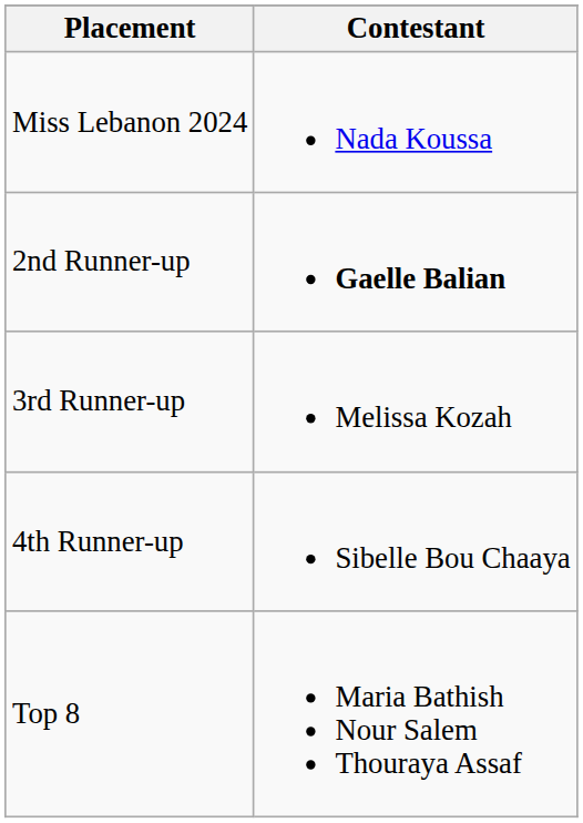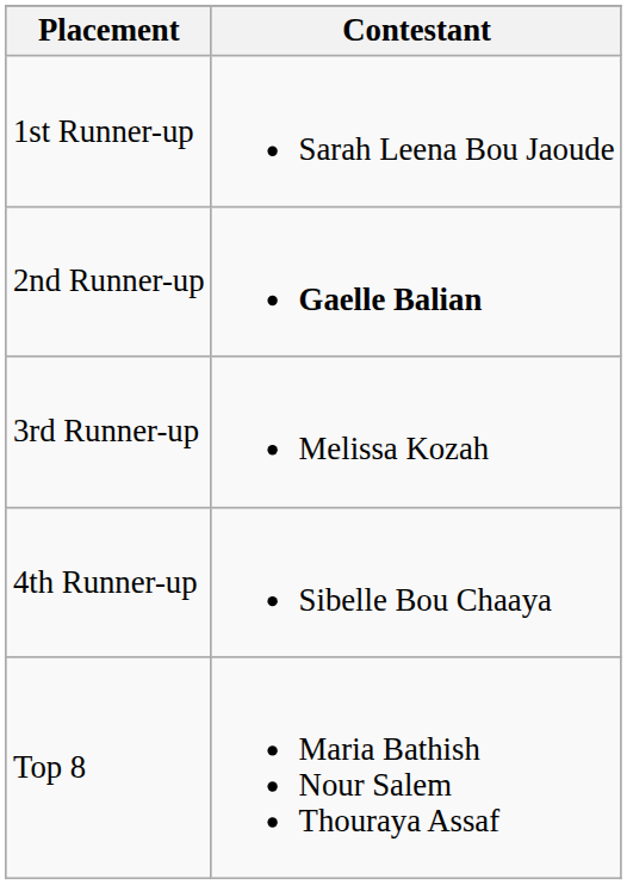 <table class="sortable wikitable">
 <tr style="background:#ccc;">
 </tr>
 <tr>
 <th>Placement</th>
 <th>Contestant</th>
 </tr>
 <tr>
-<td>Miss Lebanon 2024</td>
-<td><br><ul><li><a href='#'>Nada Koussa</a></li></ul></td>
+<td>1st Runner-up</td>
+<td><br><ul><li>Sarah Leena Bou Jaoude</li></ul></td>
 </tr>
 <tr>
 <td>2nd Runner-up</td>
 <td><strong><br><ul><li>Gaelle Balian</li></ul></strong></td>
 </tr>
 <tr>
 <td>3rd Runner-up</td>
 <td><br><ul><li>Melissa Kozah</li></ul></td>
 </tr>
 <tr>
 <td>4th Runner-up</td>
 <td><br><ul><li>Sibelle Bou Chaaya</li></ul></td>
 </tr>
 <tr>
 <td>Top 8</td>
 <td><br><ul><li>Maria Bathish</li><li>Nour Salem</li><li>Thouraya Assaf</li></ul></td>
 </tr>
 </table>
